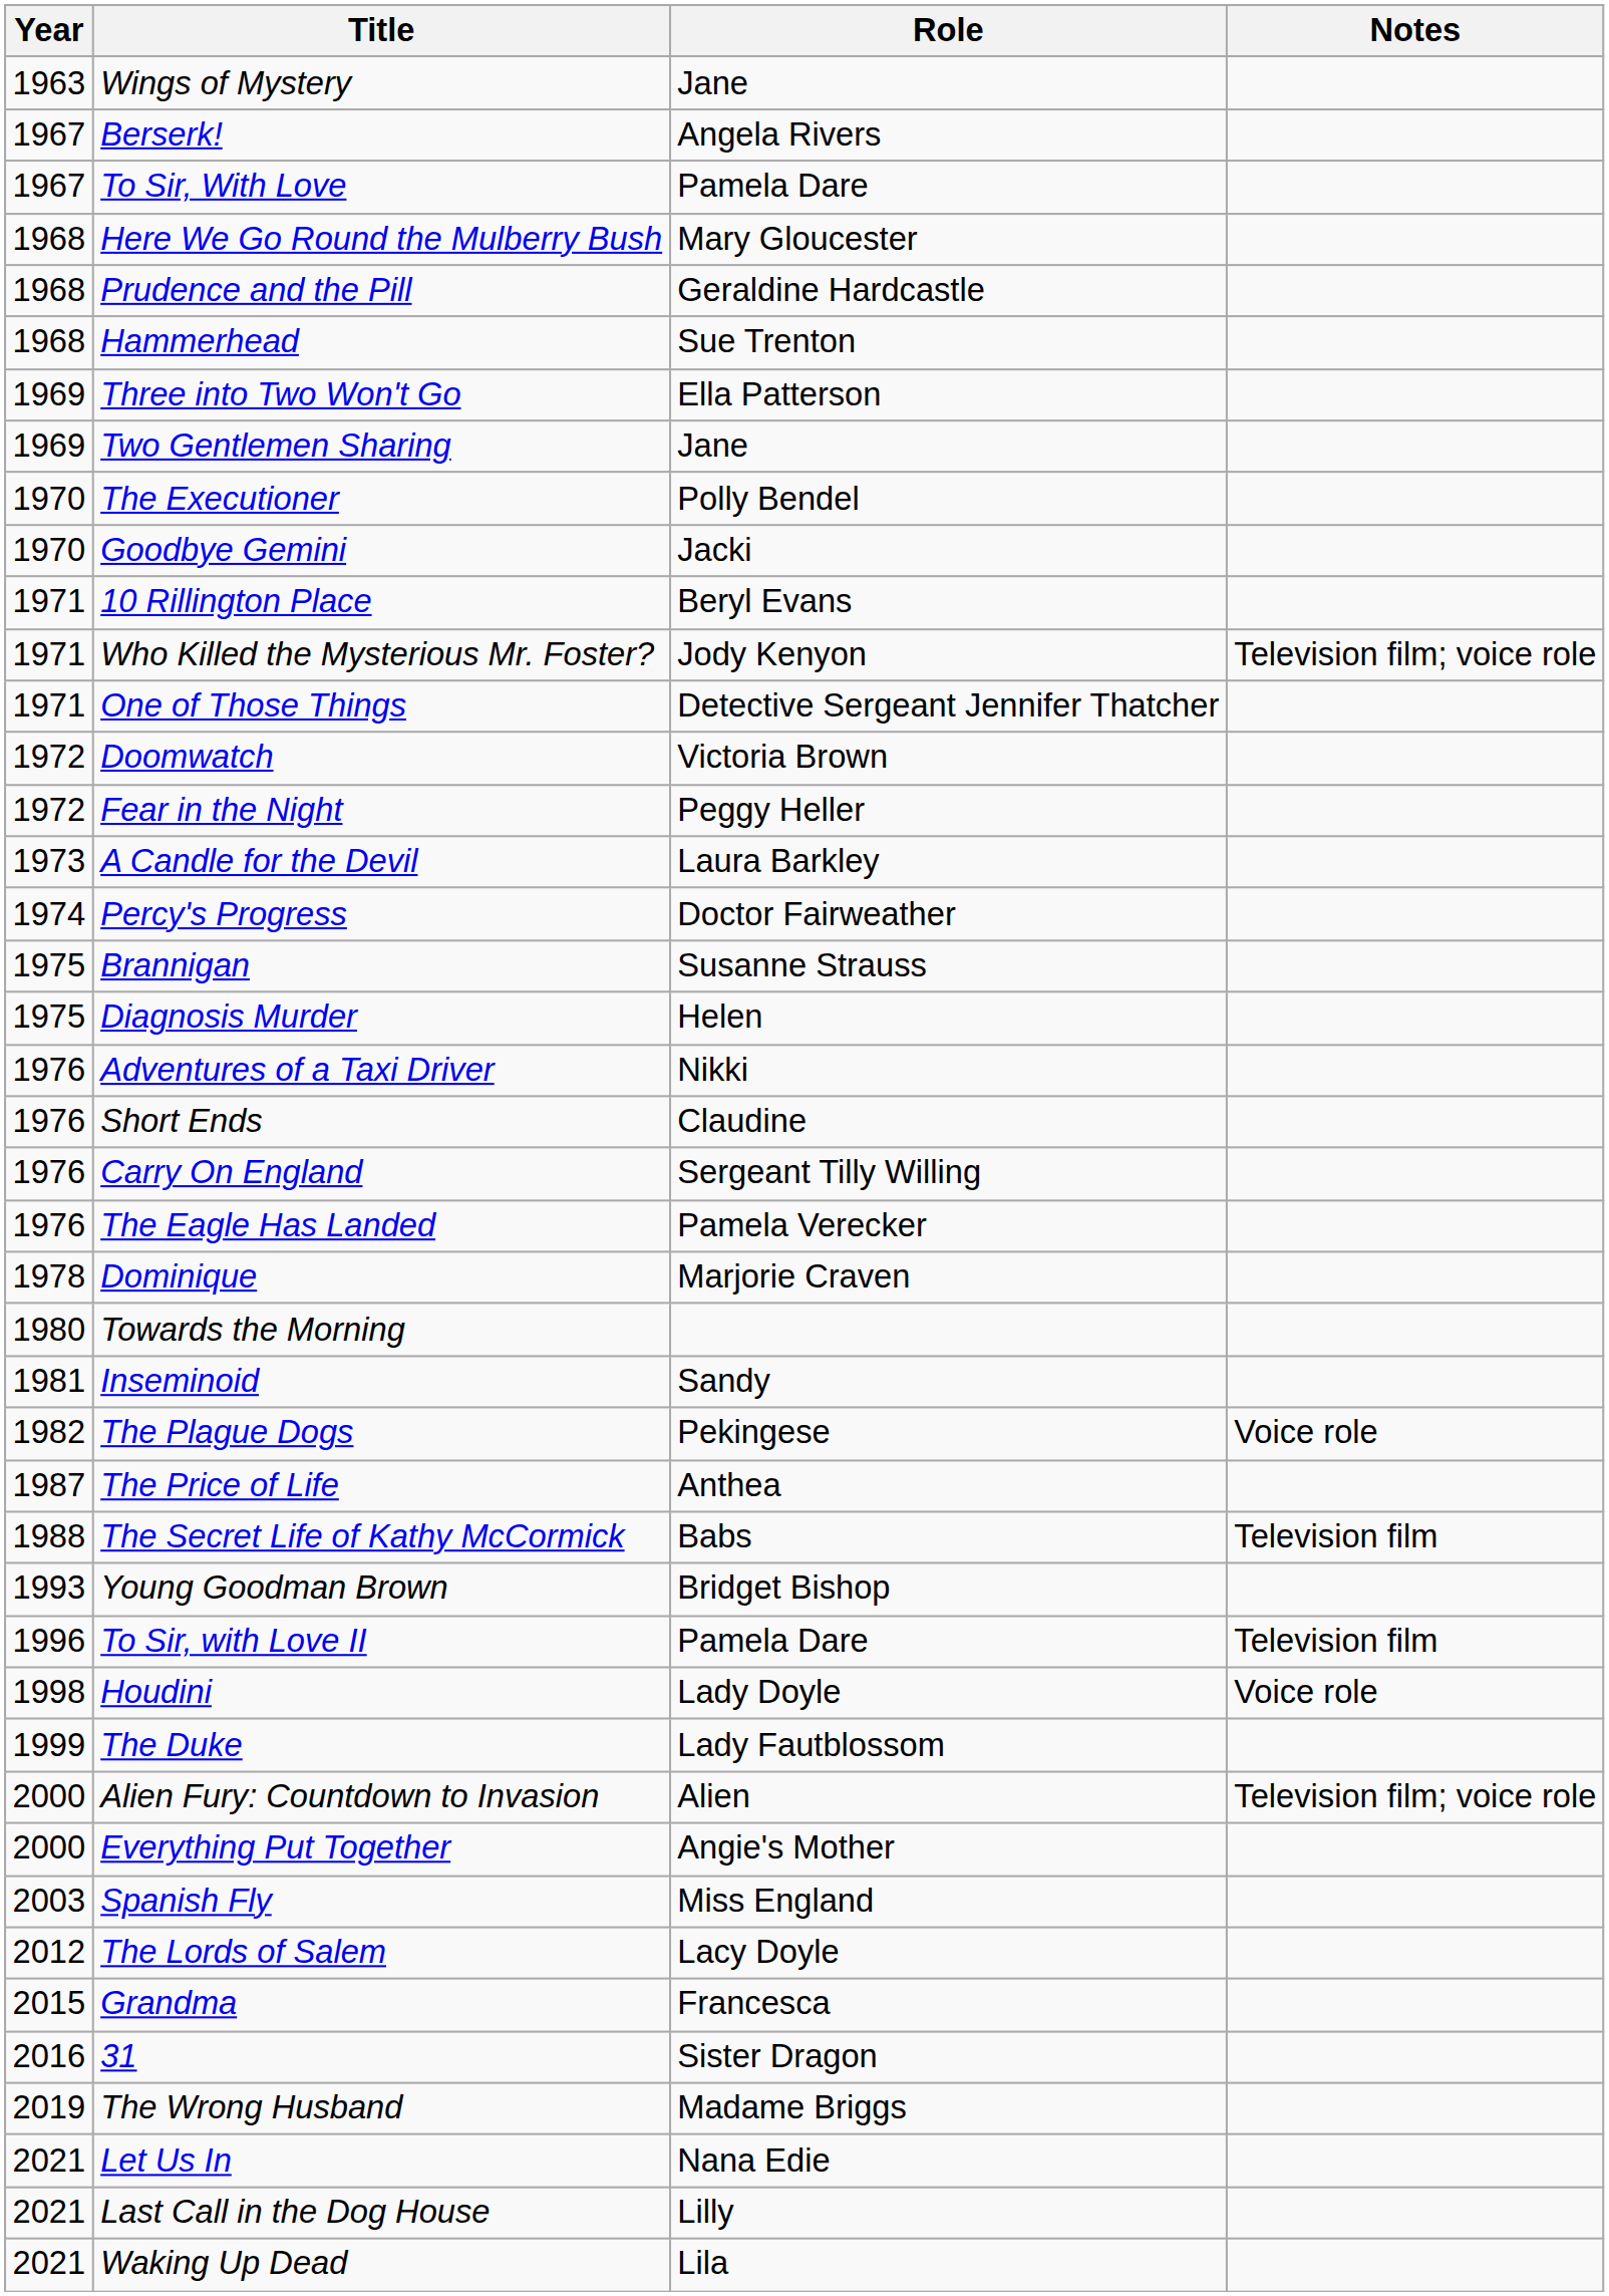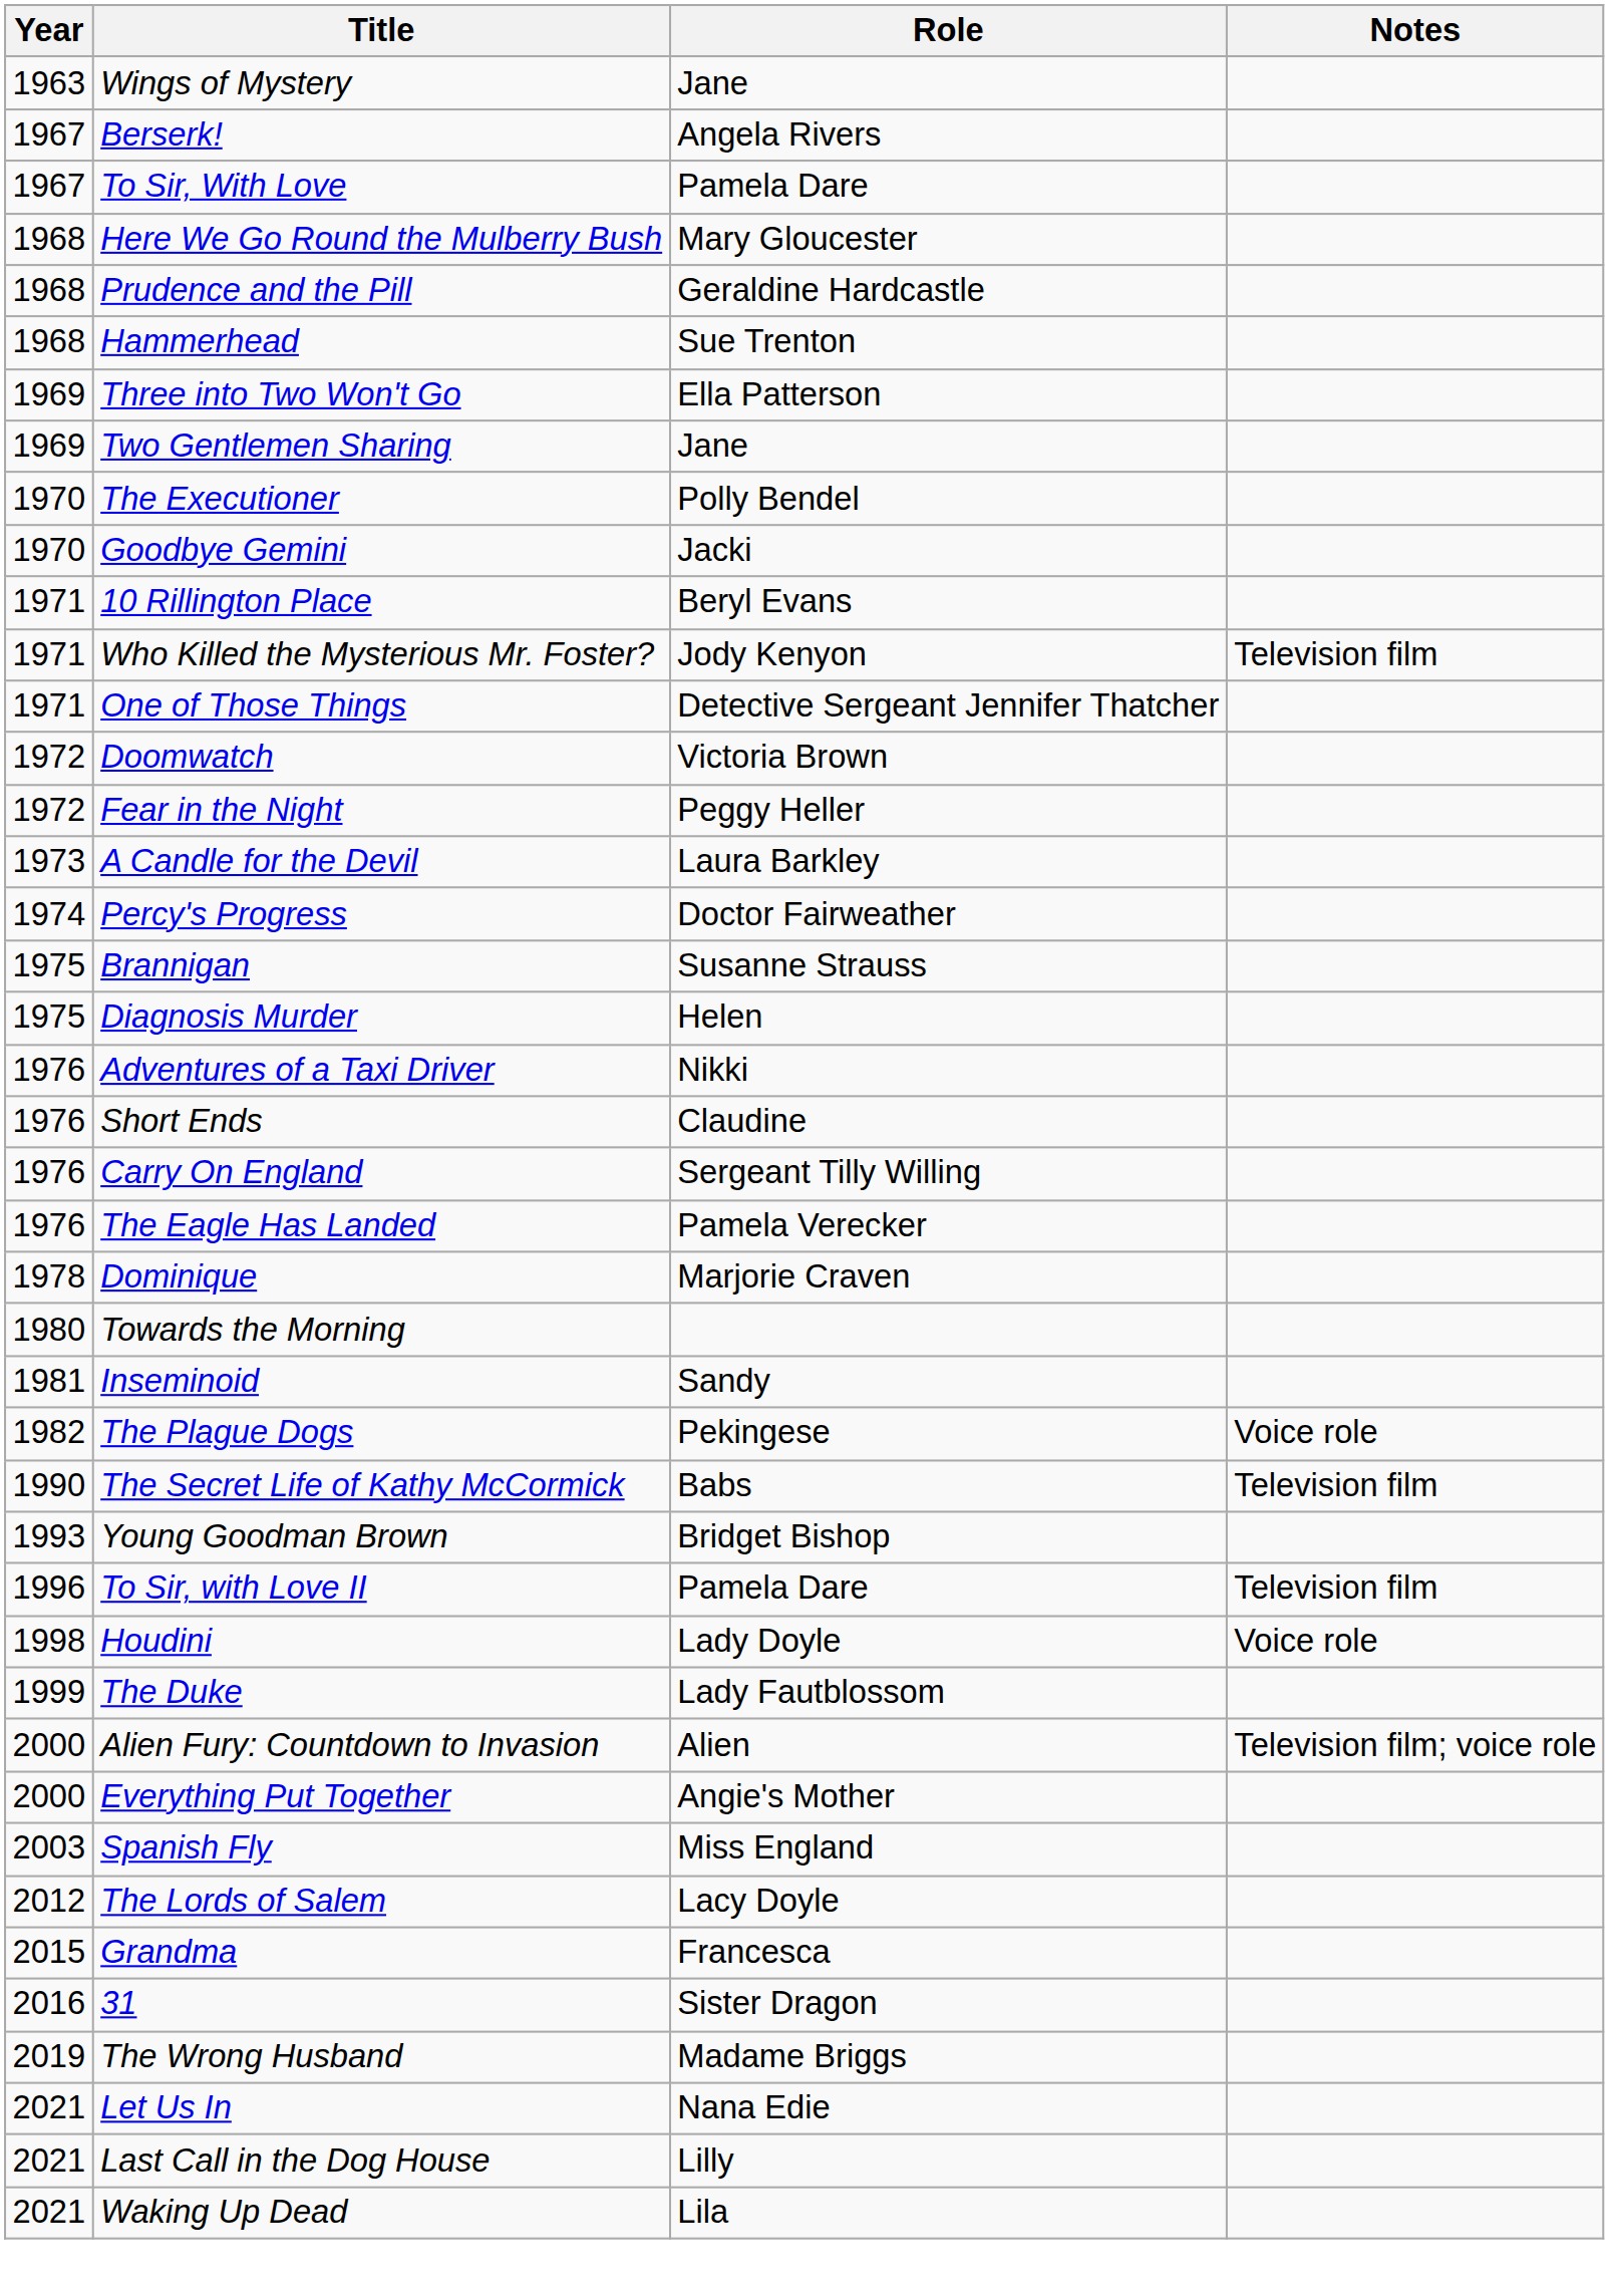 <table class="wikitable sortable">
 <tr>
 <th>Year</th>
 <th>Title</th>
 <th>Role</th>
 <th>Notes</th>
 </tr>
 <tr>
 <td>1963</td>
 <td><em>Wings of Mystery</em></td>
 <td>Jane</td>
 <td></td>
 </tr>
 <tr>
 <td>1967</td>
 <td><em><a href='#'>Berserk!</a></em></td>
 <td>Angela Rivers</td>
 <td></td>
 </tr>
 <tr>
 <td>1967</td>
 <td><em><a href='#'>To Sir, With Love</a></em></td>
 <td>Pamela Dare</td>
 <td></td>
 </tr>
 <tr>
 <td>1968</td>
 <td><em><a href='#'>Here We Go Round the Mulberry Bush</a></em></td>
 <td>Mary Gloucester</td>
 <td></td>
 </tr>
 <tr>
 <td>1968</td>
 <td><em><a href='#'>Prudence and the Pill</a></em></td>
 <td>Geraldine Hardcastle</td>
 <td></td>
 </tr>
 <tr>
 <td>1968</td>
 <td><em><a href='#'>Hammerhead</a></em></td>
 <td>Sue Trenton</td>
 <td></td>
 </tr>
 <tr>
 <td>1969</td>
 <td><em><a href='#'>Three into Two Won't Go</a></em></td>
 <td>Ella Patterson</td>
 <td></td>
 </tr>
 <tr>
 <td>1969</td>
 <td><em><a href='#'>Two Gentlemen Sharing</a></em></td>
 <td>Jane</td>
 <td></td>
 </tr>
 <tr>
 <td>1970</td>
 <td><em><a href='#'>The Executioner</a></em></td>
 <td>Polly Bendel</td>
 <td></td>
 </tr>
 <tr>
 <td>1970</td>
 <td><em><a href='#'>Goodbye Gemini</a></em></td>
 <td>Jacki</td>
 <td></td>
 </tr>
 <tr>
 <td>1971</td>
 <td><em><a href='#'>10 Rillington Place</a></em></td>
 <td>Beryl Evans</td>
 <td></td>
 </tr>
 <tr>
 <td>1971</td>
 <td><em>Who Killed the Mysterious Mr. Foster?</em></td>
 <td>Jody Kenyon</td>
-<td>Television film; voice role</td>
+<td>Television film</td>
 </tr>
 <tr>
 <td>1971</td>
 <td><em><a href='#'>One of Those Things</a></em></td>
 <td>Detective Sergeant Jennifer Thatcher</td>
 <td></td>
 </tr>
 <tr>
 <td>1972</td>
 <td><em><a href='#'>Doomwatch</a></em></td>
 <td>Victoria Brown</td>
 <td></td>
 </tr>
 <tr>
 <td>1972</td>
 <td><em><a href='#'>Fear in the Night</a></em></td>
 <td>Peggy Heller</td>
 <td></td>
 </tr>
 <tr>
 <td>1973</td>
 <td><em><a href='#'>A Candle for the Devil</a></em></td>
 <td>Laura Barkley</td>
 <td></td>
 </tr>
 <tr>
 <td>1974</td>
 <td><em><a href='#'>Percy's Progress</a></em></td>
 <td>Doctor Fairweather</td>
 <td></td>
 </tr>
 <tr>
 <td>1975</td>
 <td><em><a href='#'>Brannigan</a></em></td>
 <td>Susanne Strauss</td>
 <td></td>
 </tr>
 <tr>
 <td>1975</td>
 <td><em><a href='#'>Diagnosis Murder</a></em></td>
 <td>Helen</td>
 <td></td>
 </tr>
 <tr>
 <td>1976</td>
 <td><em><a href='#'>Adventures of a Taxi Driver</a></em></td>
 <td>Nikki</td>
 <td></td>
 </tr>
 <tr>
 <td>1976</td>
 <td><em>Short Ends</em></td>
 <td>Claudine</td>
 <td></td>
 </tr>
 <tr>
 <td>1976</td>
 <td><em><a href='#'>Carry On England</a></em></td>
 <td>Sergeant Tilly Willing</td>
 <td></td>
 </tr>
 <tr>
 <td>1976</td>
 <td><em><a href='#'>The Eagle Has Landed</a></em></td>
 <td>Pamela Verecker</td>
 <td></td>
 </tr>
 <tr>
 <td>1978</td>
 <td><em><a href='#'>Dominique</a></em></td>
 <td>Marjorie Craven</td>
 <td></td>
 </tr>
 <tr>
 <td>1980</td>
 <td><em>Towards the Morning</em></td>
 <td></td>
 <td></td>
 </tr>
 <tr>
 <td>1981</td>
 <td><em><a href='#'>Inseminoid</a></em></td>
 <td>Sandy</td>
 <td></td>
 </tr>
 <tr>
 <td>1982</td>
 <td><em><a href='#'>The Plague Dogs</a></em></td>
 <td>Pekingese</td>
 <td>Voice role</td>
 </tr>
 <tr>
-<td>1987</td>
-<td><em><a href='#'>The Price of Life</a></em></td>
-<td>Anthea</td>
-<td></td>
-</tr>
-<tr>
-<td>1988</td>
+<td>1990</td>
 <td><em><a href='#'>The Secret Life of Kathy McCormick</a></em></td>
 <td>Babs</td>
 <td>Television film</td>
 </tr>
 <tr>
 <td>1993</td>
 <td><em>Young Goodman Brown</em></td>
 <td>Bridget Bishop</td>
 <td></td>
 </tr>
 <tr>
 <td>1996</td>
 <td><em><a href='#'>To Sir, with Love II</a></em></td>
 <td>Pamela Dare</td>
 <td>Television film</td>
 </tr>
 <tr>
 <td>1998</td>
 <td><em><a href='#'>Houdini</a></em></td>
 <td>Lady Doyle</td>
 <td>Voice role</td>
 </tr>
 <tr>
 <td>1999</td>
 <td><em><a href='#'>The Duke</a></em></td>
 <td>Lady Fautblossom</td>
 <td></td>
 </tr>
 <tr>
 <td>2000</td>
 <td><em>Alien Fury: Countdown to Invasion</em></td>
 <td>Alien</td>
 <td>Television film; voice role</td>
 </tr>
 <tr>
 <td>2000</td>
 <td><em><a href='#'>Everything Put Together</a></em></td>
 <td>Angie's Mother</td>
 <td></td>
 </tr>
 <tr>
 <td>2003</td>
 <td><em><a href='#'>Spanish Fly</a></em></td>
 <td>Miss England</td>
 <td></td>
 </tr>
 <tr>
 <td>2012</td>
 <td><em><a href='#'>The Lords of Salem</a></em></td>
 <td>Lacy Doyle</td>
 <td></td>
 </tr>
 <tr>
 <td>2015</td>
 <td><em><a href='#'>Grandma</a></em></td>
 <td>Francesca</td>
 <td></td>
 </tr>
 <tr>
 <td>2016</td>
 <td><em><a href='#'>31</a></em></td>
 <td>Sister Dragon</td>
 <td></td>
 </tr>
 <tr>
 <td>2019</td>
 <td><em>The Wrong Husband</em></td>
 <td>Madame Briggs</td>
 <td></td>
 </tr>
 <tr>
 <td>2021</td>
 <td><em><a href='#'>Let Us In</a></em></td>
 <td>Nana Edie</td>
 <td></td>
 </tr>
 <tr>
 <td>2021</td>
 <td><em>Last Call in the Dog House</em></td>
 <td>Lilly</td>
 <td></td>
 </tr>
 <tr>
 <td>2021</td>
 <td><em>Waking Up Dead</em></td>
 <td>Lila</td>
 <td></td>
 </tr>
 </table>
